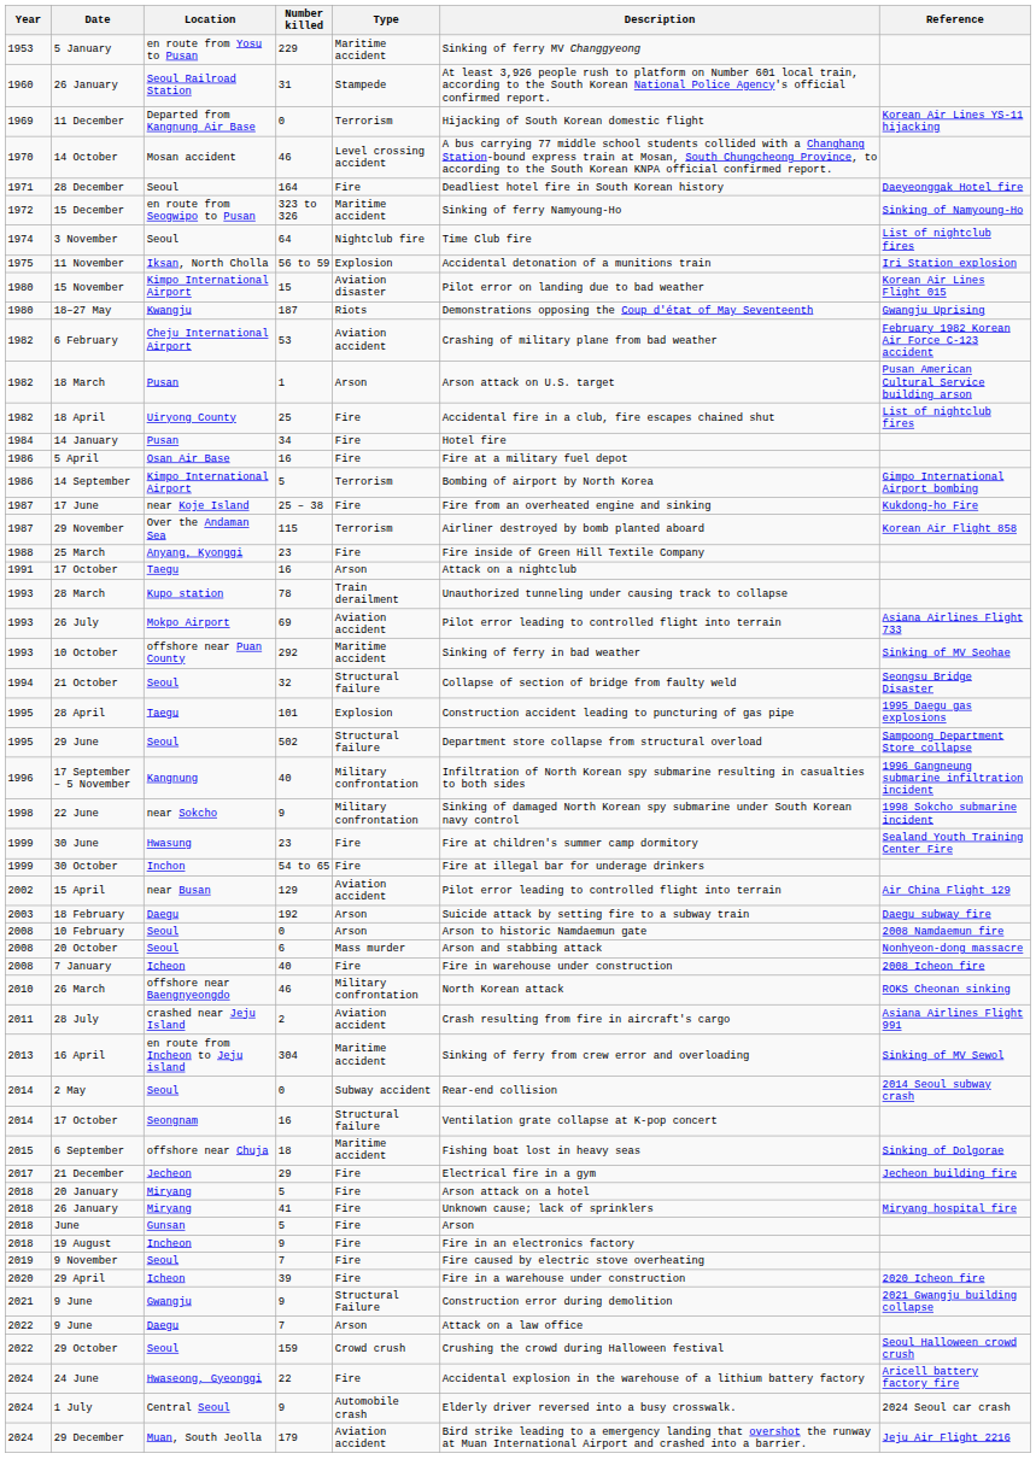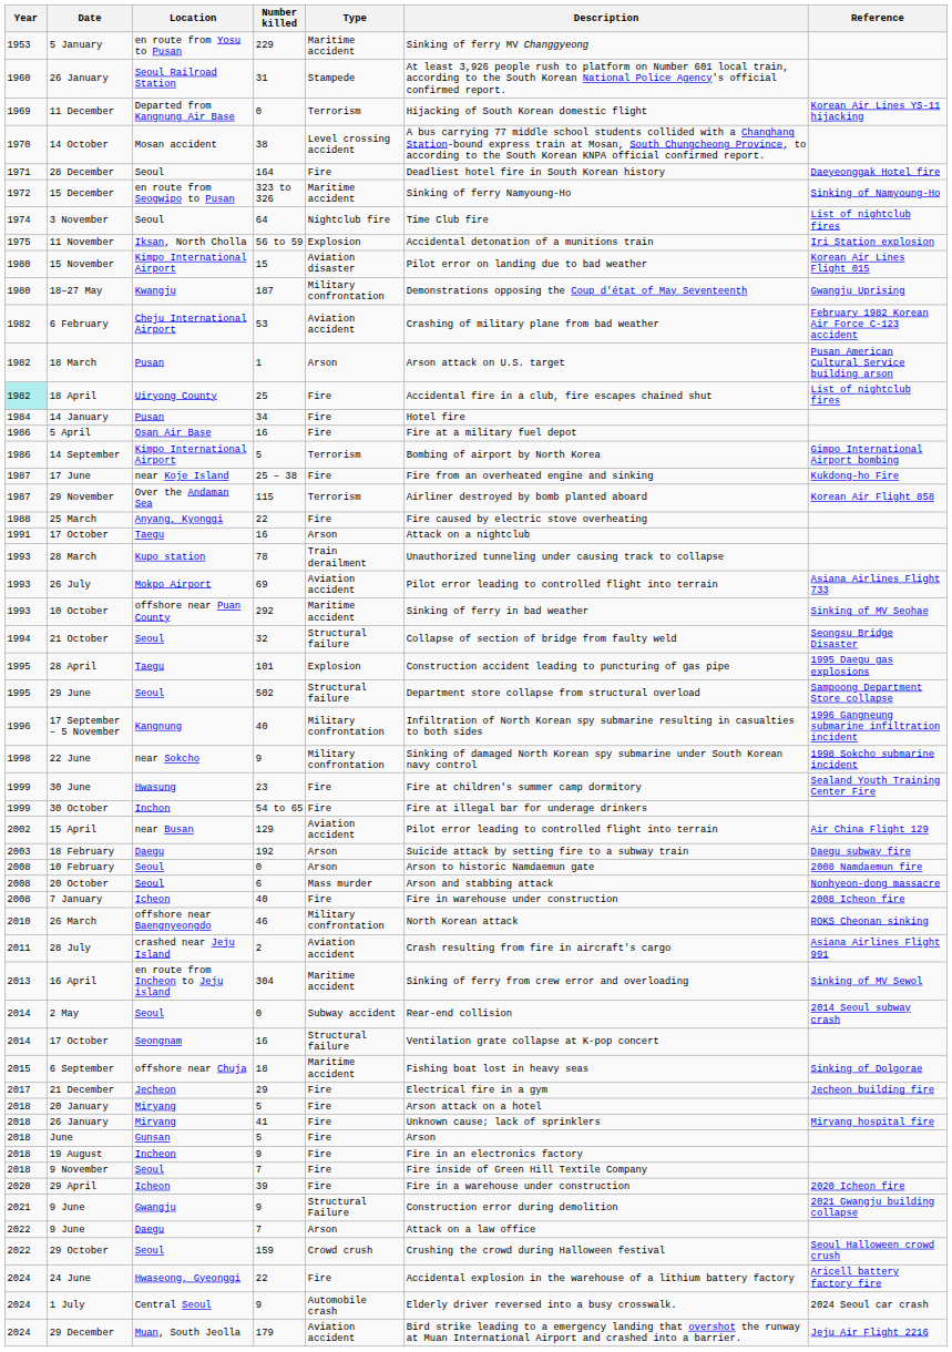 <table class="wikitable sortable">
 <tr>
 <th width=50>Year</th>
 <th>Date</th>
 <th>Location</th>
 <th>Number killed</th>
 <th>Type</th>
 <th>Description</th>
 <th>Reference</th>
 </tr>
 <tr>
 <td>1953</td>
 <td>5 January</td>
 <td>en route from <a href='#'>Yosu</a> to <a href='#'>Pusan</a></td>
 <td>229</td>
 <td>Maritime accident</td>
 <td>Sinking of ferry MV <em>Changgyeong</em></td>
 <td></td>
 </tr>
 <tr>
 <td>1960</td>
 <td>26 January</td>
 <td><a href='#'>Seoul Railroad Station</a></td>
 <td>31</td>
 <td>Stampede</td>
 <td>At least 3,926 people rush to platform on Number 601 local train, according to the South Korean <a href='#'>National Police Agency</a>'s official confirmed report.</td>
 <td></td>
 </tr>
 <tr>
 <td>1969</td>
 <td>11 December</td>
 <td>Departed from <a href='#'>Kangnung Air Base</a></td>
 <td>0</td>
 <td>Terrorism</td>
 <td>Hijacking of South Korean domestic flight</td>
 <td><a href='#'>Korean Air Lines YS-11 hijacking</a></td>
 </tr>
 <tr>
 <td>1970</td>
 <td>14 October</td>
 <td>Mosan accident</td>
-<td>46</td>
+<td>38</td>
 <td>Level crossing accident</td>
 <td>A bus carrying 77 middle school students collided with a <a href='#'>Changhang Station</a>-bound express train at Mosan, <a href='#'>South Chungcheong Province</a>, to according to the South Korean KNPA official confirmed report.</td>
 <td></td>
 </tr>
 <tr>
 <td>1971</td>
 <td>28 December</td>
 <td>Seoul</td>
 <td>164</td>
 <td>Fire</td>
 <td>Deadliest hotel fire in South Korean history</td>
 <td><a href='#'>Daeyeonggak Hotel fire</a></td>
 </tr>
 <tr>
 <td>1972</td>
 <td>15 December</td>
 <td>en route from <a href='#'>Seogwipo</a> to <a href='#'>Pusan</a></td>
 <td>323 to 326</td>
 <td>Maritime accident</td>
 <td>Sinking of ferry Namyoung-Ho</td>
 <td><a href='#'>Sinking of Namyoung-Ho</a></td>
 </tr>
 <tr>
 <td>1974</td>
 <td>3 November</td>
 <td>Seoul</td>
 <td>64</td>
 <td>Nightclub fire</td>
 <td>Time Club fire</td>
 <td><a href='#'>List of nightclub fires</a></td>
 </tr>
 <tr>
 <td>1975</td>
 <td>11 November</td>
 <td><a href='#'>Iksan</a>, North Cholla</td>
 <td>56 to 59</td>
 <td>Explosion</td>
 <td>Accidental detonation of a munitions train</td>
 <td><a href='#'>Iri Station explosion</a></td>
 </tr>
 <tr>
 <td>1980</td>
 <td>15 November</td>
 <td><a href='#'>Kimpo International Airport</a></td>
 <td>15</td>
 <td>Aviation disaster</td>
 <td>Pilot error on landing due to bad weather</td>
 <td><a href='#'>Korean Air Lines Flight 015</a></td>
 </tr>
 <tr>
 <td>1980</td>
 <td>18–27 May</td>
 <td><a href='#'>Kwangju</a></td>
 <td>187</td>
-<td>Riots</td>
+<td>Military confrontation</td>
 <td>Demonstrations opposing the <a href='#'>Coup d'état of May Seventeenth</a></td>
 <td><a href='#'>Gwangju Uprising</a></td>
 </tr>
 <tr>
 <td>1982</td>
 <td>6 February</td>
 <td><a href='#'>Cheju International Airport</a></td>
 <td>53</td>
 <td>Aviation accident</td>
 <td>Crashing of military plane from bad weather</td>
 <td><a href='#'>February 1982 Korean Air Force C-123 accident</a></td>
 </tr>
 <tr>
 <td>1982</td>
 <td>18 March</td>
 <td><a href='#'>Pusan</a></td>
 <td>1</td>
 <td>Arson</td>
 <td>Arson attack on U.S. target</td>
 <td><a href='#'>Pusan American Cultural Service building arson</a></td>
 </tr>
 <tr>
-<td>1982</td>
+<td style="background: paleturquoise;">1982</td>
 <td>18 April</td>
 <td><a href='#'>Uiryong County</a></td>
 <td>25</td>
 <td>Fire</td>
 <td>Accidental fire in a club, fire escapes chained shut</td>
 <td><a href='#'>List of nightclub fires</a></td>
 </tr>
 <tr>
 <td>1984</td>
 <td>14 January</td>
 <td><a href='#'>Pusan</a></td>
 <td>34</td>
 <td>Fire</td>
 <td>Hotel fire</td>
 <td></td>
 </tr>
 <tr>
 <td>1986</td>
 <td>5 April</td>
 <td><a href='#'>Osan Air Base</a></td>
 <td>16</td>
 <td>Fire</td>
 <td>Fire at a military fuel depot</td>
 <td></td>
 </tr>
 <tr>
 <td>1986</td>
 <td>14 September</td>
 <td><a href='#'>Kimpo International Airport</a></td>
 <td>5</td>
 <td>Terrorism</td>
 <td>Bombing of airport by North Korea</td>
 <td><a href='#'>Gimpo International Airport bombing</a></td>
 </tr>
 <tr>
 <td>1987</td>
 <td>17 June</td>
 <td>near <a href='#'>Koje Island</a></td>
 <td>25 – 38</td>
 <td>Fire</td>
 <td>Fire from an overheated engine and sinking</td>
 <td><a href='#'>Kukdong-ho Fire</a></td>
 </tr>
 <tr>
 <td>1987</td>
 <td>29 November</td>
 <td>Over the <a href='#'>Andaman Sea</a></td>
 <td>115</td>
 <td>Terrorism</td>
 <td>Airliner destroyed by bomb planted aboard</td>
 <td><a href='#'>Korean Air Flight 858</a></td>
 </tr>
 <tr>
 <td>1988</td>
 <td>25 March</td>
 <td><a href='#'>Anyang, Kyonggi</a></td>
-<td>23</td>
+<td>22</td>
 <td>Fire</td>
-<td>Fire inside of Green Hill Textile Company</td>
+<td>Fire caused by electric stove overheating</td>
 <td></td>
 </tr>
 <tr>
 <td>1991</td>
 <td>17 October</td>
 <td><a href='#'>Taegu</a></td>
 <td>16</td>
 <td>Arson</td>
 <td>Attack on a nightclub</td>
 <td></td>
 </tr>
 <tr>
 <td>1993</td>
 <td>28 March</td>
 <td><a href='#'>Kupo station</a></td>
 <td>78</td>
 <td>Train derailment</td>
 <td>Unauthorized tunneling under causing track to collapse</td>
 <td></td>
 </tr>
 <tr>
 <td>1993</td>
 <td>26 July</td>
 <td><a href='#'>Mokpo Airport</a></td>
 <td>69</td>
 <td>Aviation accident</td>
 <td>Pilot error leading to controlled flight into terrain</td>
 <td><a href='#'>Asiana Airlines Flight 733</a></td>
 </tr>
 <tr>
 <td>1993</td>
 <td>10 October</td>
 <td>offshore near <a href='#'>Puan County</a></td>
 <td>292</td>
 <td>Maritime accident</td>
 <td>Sinking of ferry in bad weather</td>
 <td><a href='#'>Sinking of MV Seohae</a></td>
 </tr>
 <tr>
 <td>1994</td>
 <td>21 October</td>
 <td><a href='#'>Seoul</a></td>
 <td>32</td>
 <td>Structural failure</td>
 <td>Collapse of section of bridge from faulty weld</td>
 <td><a href='#'>Seongsu Bridge Disaster</a></td>
 </tr>
 <tr>
 <td>1995</td>
 <td>28 April</td>
 <td><a href='#'>Taegu</a></td>
 <td>101</td>
 <td>Explosion</td>
 <td>Construction accident leading to puncturing of gas pipe</td>
 <td><a href='#'>1995 Daegu gas explosions</a></td>
 </tr>
 <tr>
 <td>1995</td>
 <td>29 June</td>
 <td><a href='#'>Seoul</a></td>
 <td>502</td>
 <td>Structural failure</td>
 <td>Department store collapse from structural overload</td>
 <td><a href='#'>Sampoong Department Store collapse</a></td>
 </tr>
 <tr>
 <td>1996</td>
 <td>17 September – 5 November</td>
 <td><a href='#'>Kangnung</a></td>
 <td>40</td>
 <td>Military confrontation</td>
 <td>Infiltration of North Korean spy submarine resulting in casualties to both sides</td>
 <td><a href='#'>1996 Gangneung submarine infiltration incident</a></td>
 </tr>
 <tr>
 <td>1998</td>
 <td>22 June</td>
 <td>near <a href='#'>Sokcho</a></td>
 <td>9</td>
 <td>Military confrontation</td>
 <td>Sinking of damaged North Korean spy submarine under South Korean navy control</td>
 <td><a href='#'>1998 Sokcho submarine incident</a></td>
 </tr>
 <tr>
 <td>1999</td>
 <td>30 June</td>
 <td><a href='#'>Hwasung</a></td>
 <td>23</td>
 <td>Fire</td>
 <td>Fire at children's summer camp dormitory</td>
 <td><a href='#'>Sealand Youth Training Center Fire</a></td>
 </tr>
 <tr>
 <td>1999</td>
 <td>30 October</td>
 <td><a href='#'>Inchon</a></td>
 <td>54 to 65</td>
 <td>Fire</td>
 <td>Fire at illegal bar for underage drinkers</td>
 <td></td>
 </tr>
 <tr>
 <td>2002</td>
 <td>15 April</td>
 <td>near <a href='#'>Busan</a></td>
 <td>129</td>
 <td>Aviation accident</td>
 <td>Pilot error leading to controlled flight into terrain</td>
 <td><a href='#'>Air China Flight 129</a></td>
 </tr>
 <tr>
 <td>2003</td>
 <td>18 February</td>
 <td><a href='#'>Daegu</a></td>
 <td>192</td>
 <td>Arson</td>
 <td>Suicide attack by setting fire to a subway train</td>
 <td><a href='#'>Daegu subway fire</a></td>
 </tr>
 <tr>
 <td>2008</td>
 <td>10 February</td>
 <td><a href='#'>Seoul</a></td>
 <td>0</td>
 <td>Arson</td>
 <td>Arson to historic Namdaemun gate</td>
 <td><a href='#'>2008 Namdaemun fire</a></td>
 </tr>
 <tr>
 <td>2008</td>
 <td>20 October</td>
 <td><a href='#'>Seoul</a></td>
 <td>6</td>
 <td>Mass murder</td>
 <td>Arson and stabbing attack</td>
 <td><a href='#'>Nonhyeon-dong massacre</a></td>
 </tr>
 <tr>
 <td>2008</td>
 <td>7 January</td>
 <td><a href='#'>Icheon</a></td>
 <td>40</td>
 <td>Fire</td>
 <td>Fire in warehouse under construction</td>
 <td><a href='#'>2008 Icheon fire</a></td>
 </tr>
 <tr>
 <td>2010</td>
 <td>26 March</td>
 <td>offshore near <a href='#'>Baengnyeongdo</a></td>
 <td>46</td>
 <td>Military confrontation</td>
 <td>North Korean attack</td>
 <td><a href='#'>ROKS Cheonan sinking</a></td>
 </tr>
 <tr>
 <td>2011</td>
 <td>28 July</td>
 <td>crashed near <a href='#'>Jeju Island</a></td>
 <td>2</td>
 <td>Aviation accident</td>
 <td>Crash resulting from fire in aircraft's cargo</td>
 <td><a href='#'>Asiana Airlines Flight 991</a></td>
 </tr>
 <tr>
 <td>2013</td>
 <td>16 April</td>
 <td>en route from <a href='#'>Incheon</a> to <a href='#'>Jeju island</a></td>
 <td>304</td>
 <td>Maritime accident</td>
 <td>Sinking of ferry from crew error and overloading</td>
 <td><a href='#'>Sinking of MV Sewol</a></td>
 </tr>
 <tr>
 <td>2014</td>
 <td>2 May</td>
 <td><a href='#'>Seoul</a></td>
 <td>0</td>
 <td>Subway accident</td>
 <td>Rear-end collision</td>
 <td><a href='#'>2014 Seoul subway crash</a></td>
 </tr>
 <tr>
 <td>2014</td>
 <td>17 October</td>
 <td><a href='#'>Seongnam</a></td>
 <td>16</td>
 <td>Structural failure</td>
 <td>Ventilation grate collapse at K-pop concert</td>
 <td></td>
 </tr>
 <tr>
 <td>2015</td>
 <td>6 September</td>
 <td>offshore near <a href='#'>Chuja</a></td>
 <td>18</td>
 <td>Maritime accident</td>
 <td>Fishing boat lost in heavy seas</td>
 <td><a href='#'>Sinking of Dolgorae</a></td>
 </tr>
 <tr>
 <td>2017</td>
 <td>21 December</td>
 <td><a href='#'>Jecheon</a></td>
 <td>29</td>
 <td>Fire</td>
 <td>Electrical fire in a gym</td>
 <td><a href='#'>Jecheon building fire</a></td>
 </tr>
 <tr>
 <td>2018</td>
 <td>20 January</td>
 <td><a href='#'>Miryang</a></td>
 <td>5</td>
 <td>Fire</td>
 <td>Arson attack on a hotel</td>
 <td></td>
 </tr>
 <tr>
 <td>2018</td>
 <td>26 January</td>
 <td><a href='#'>Miryang</a></td>
 <td>41</td>
 <td>Fire</td>
 <td>Unknown cause; lack of sprinklers</td>
 <td><a href='#'>Miryang hospital fire</a></td>
 </tr>
 <tr>
 <td>2018</td>
 <td>June</td>
 <td><a href='#'>Gunsan</a></td>
 <td>5</td>
 <td>Fire</td>
 <td>Arson</td>
 <td></td>
 </tr>
 <tr>
 <td>2018</td>
 <td>19 August</td>
 <td><a href='#'>Incheon</a></td>
 <td>9</td>
 <td>Fire</td>
 <td>Fire in an electronics factory</td>
 <td></td>
 </tr>
 <tr>
-<td>2019</td>
+<td>2018</td>
 <td>9 November</td>
 <td><a href='#'>Seoul</a></td>
 <td>7</td>
 <td>Fire</td>
-<td>Fire caused by electric stove overheating</td>
+<td>Fire inside of Green Hill Textile Company</td>
 <td></td>
 </tr>
 <tr>
 <td>2020</td>
 <td>29 April</td>
 <td><a href='#'>Icheon</a></td>
 <td>39</td>
 <td>Fire</td>
 <td>Fire in a warehouse under construction</td>
 <td><a href='#'>2020 Icheon fire</a></td>
 </tr>
 <tr>
 <td>2021</td>
 <td>9 June</td>
 <td><a href='#'>Gwangju</a></td>
 <td>9</td>
 <td>Structural Failure</td>
 <td>Construction error during demolition</td>
 <td><a href='#'>2021 Gwangju building collapse</a></td>
 </tr>
 <tr>
 <td>2022</td>
 <td>9 June</td>
 <td><a href='#'>Daegu</a></td>
 <td>7</td>
 <td>Arson</td>
 <td>Attack on a law office</td>
 <td></td>
 </tr>
 <tr>
 <td>2022</td>
 <td>29 October</td>
 <td><a href='#'>Seoul</a></td>
 <td>159</td>
 <td>Crowd crush</td>
 <td>Crushing the crowd during Halloween festival</td>
 <td><a href='#'>Seoul Halloween crowd crush</a></td>
 </tr>
 <tr>
 <td>2024</td>
 <td>24 June</td>
 <td><a href='#'>Hwaseong, Gyeonggi</a></td>
 <td>22</td>
 <td>Fire</td>
 <td>Accidental explosion in the warehouse of a lithium battery factory</td>
 <td><a href='#'>Aricell battery factory fire</a></td>
 </tr>
 <tr>
 <td>2024</td>
 <td>1 July</td>
 <td>Central <a href='#'>Seoul</a></td>
 <td>9</td>
 <td>Automobile crash</td>
 <td>Elderly driver reversed into a busy crosswalk.</td>
 <td>2024 Seoul car crash</td>
 </tr>
 <tr>
 <td>2024</td>
 <td>29 December</td>
 <td><a href='#'>Muan</a>, South Jeolla</td>
 <td>179</td>
 <td>Aviation accident</td>
 <td>Bird strike leading to a emergency landing that <a href='#'>overshot</a> the runway at Muan International Airport and crashed into a barrier.</td>
 <td><a href='#'>Jeju Air Flight 2216</a></td>
 </tr>
 </table>
